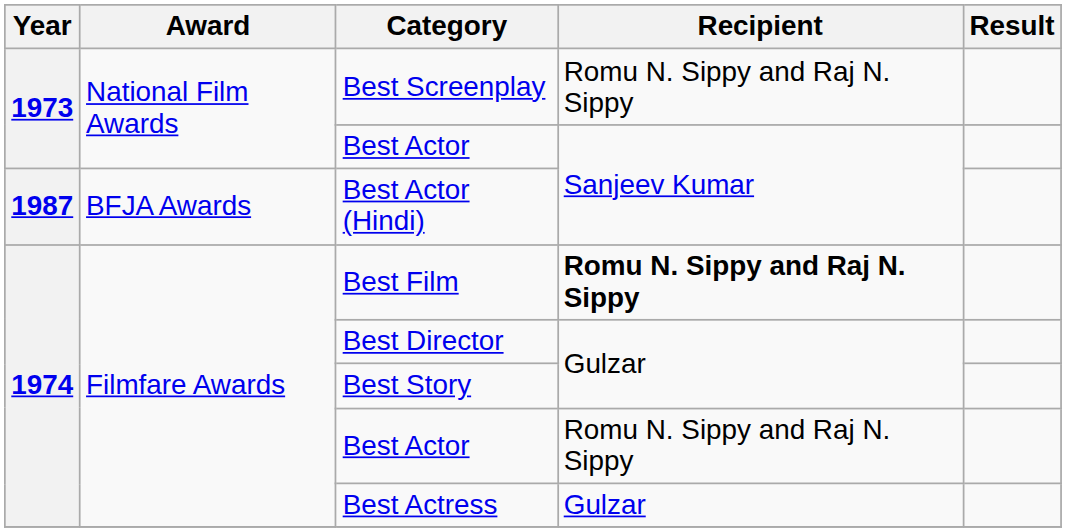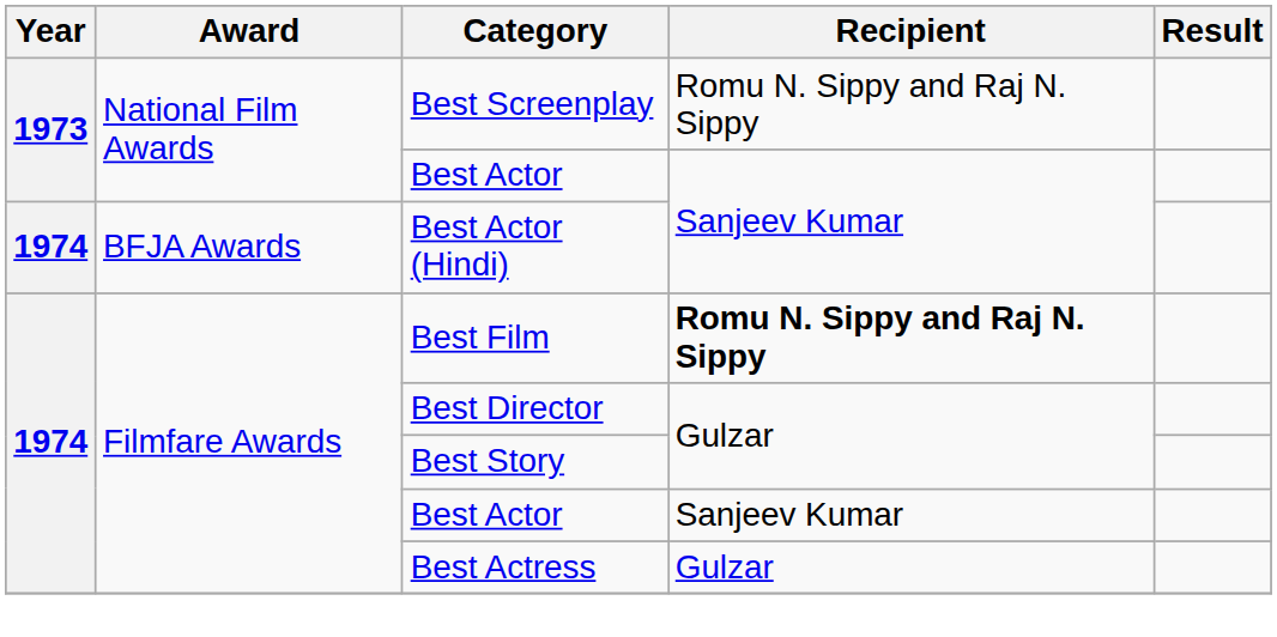 <table class="wikitable">
 <tr>
 <th>Year</th>
 <th>Award</th>
 <th>Category</th>
 <th>Recipient</th>
 <th>Result</th>
 </tr>
 <tr>
 <th rowspan="2"><a href='#'>1973</a></th>
 <td rowspan="2"><a href='#'>National Film Awards</a></td>
 <td><a href='#'>Best Screenplay</a></td>
 <td>Romu N. Sippy and Raj N. Sippy</td>
 <td></td>
 </tr>
 <tr>
 <td><a href='#'>Best Actor</a></td>
 <td rowspan="2"><a href='#'>Sanjeev Kumar</a></td>
 <td></td>
 </tr>
 <tr>
-<th rowspan="1"><a href='#'>1987</a></th>
+<th rowspan="1"><a href='#'>1974</a></th>
 <td rowspan="1"><a href='#'>BFJA Awards</a></td>
 <td><a href='#'>Best Actor (Hindi)</a></td>
 <td></td>
 </tr>
 <tr>
 <th rowspan="5"><a href='#'>1974</a></th>
 <td rowspan="5"><a href='#'>Filmfare Awards</a></td>
 <td><a href='#'>Best Film</a></td>
 <td><strong>Romu N. Sippy and Raj N. Sippy</strong></td>
 <td></td>
 </tr>
 <tr>
 <td><a href='#'>Best Director</a></td>
 <td rowspan="2">Gulzar</td>
 <td></td>
 </tr>
 <tr>
 <td><a href='#'>Best Story</a></td>
 <td></td>
 </tr>
 <tr>
 <td><a href='#'>Best Actor</a></td>
-<td>Romu N. Sippy and Raj N. Sippy</td>
+<td>Sanjeev Kumar</td>
 <td></td>
 </tr>
 <tr>
 <td><a href='#'>Best Actress</a></td>
 <td><a href='#'>Gulzar</a></td>
 <td></td>
 </tr>
 <tr>
 </tr>
 </table>
